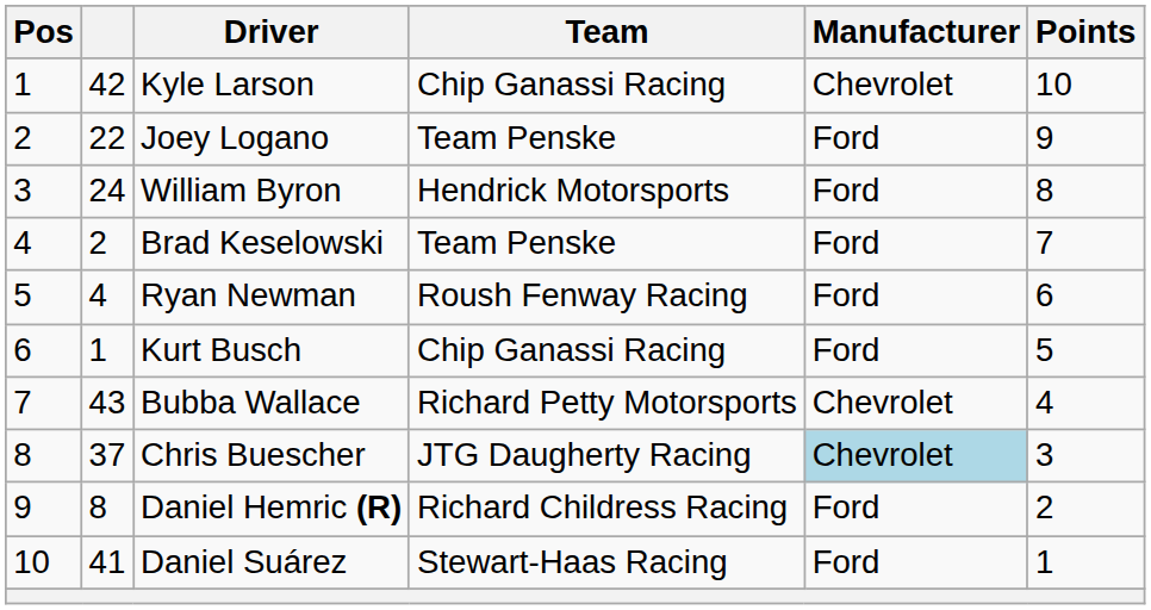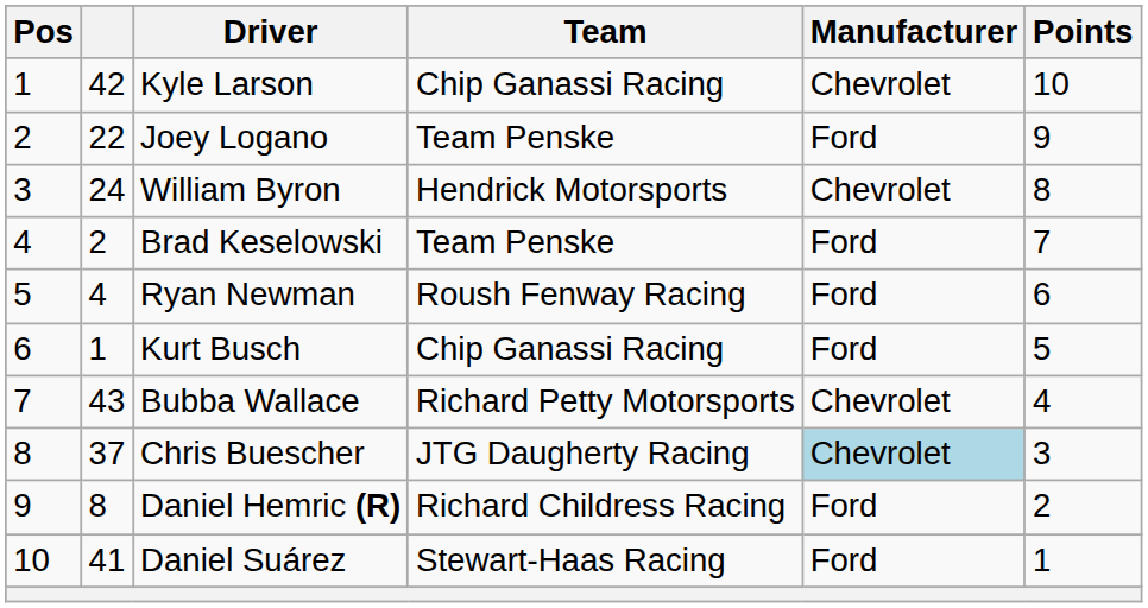 <table class="wikitable" style="font-size:98%">
 <tr>
 <th>Pos</th>
 <th></th>
 <th>Driver</th>
 <th>Team</th>
 <th>Manufacturer</th>
 <th>Points</th>
 </tr>
 <tr>
 <td>1</td>
 <td>42</td>
 <td>Kyle Larson</td>
 <td>Chip Ganassi Racing</td>
 <td>Chevrolet</td>
 <td>10</td>
 </tr>
 <tr>
 <td>2</td>
 <td>22</td>
 <td>Joey Logano</td>
 <td>Team Penske</td>
 <td>Ford</td>
 <td>9</td>
 </tr>
 <tr>
 <td>3</td>
 <td>24</td>
 <td>William Byron</td>
 <td>Hendrick Motorsports</td>
-<td>Ford</td>
+<td>Chevrolet</td>
 <td>8</td>
 </tr>
 <tr>
 <td>4</td>
 <td>2</td>
 <td>Brad Keselowski</td>
 <td>Team Penske</td>
 <td>Ford</td>
 <td>7</td>
 </tr>
 <tr>
 <td>5</td>
 <td>4</td>
 <td>Ryan Newman</td>
 <td>Roush Fenway Racing</td>
 <td>Ford</td>
 <td>6</td>
 </tr>
 <tr>
 <td>6</td>
 <td>1</td>
 <td>Kurt Busch</td>
 <td>Chip Ganassi Racing</td>
 <td>Ford</td>
 <td>5</td>
 </tr>
 <tr>
 <td>7</td>
 <td>43</td>
 <td>Bubba Wallace</td>
 <td>Richard Petty Motorsports</td>
 <td>Chevrolet</td>
 <td>4</td>
 </tr>
 <tr>
 <td>8</td>
 <td>37</td>
 <td>Chris Buescher</td>
 <td>JTG Daugherty Racing</td>
 <td style="background: lightblue;">Chevrolet</td>
 <td>3</td>
 </tr>
 <tr>
 <td>9</td>
 <td>8</td>
 <td>Daniel Hemric <strong>(R)</strong></td>
 <td>Richard Childress Racing</td>
 <td>Ford</td>
 <td>2</td>
 </tr>
 <tr>
 <td>10</td>
 <td>41</td>
 <td>Daniel Suárez</td>
 <td>Stewart-Haas Racing</td>
 <td>Ford</td>
 <td>1</td>
 </tr>
 <tr>
 <th colspan="6"></th>
 </tr>
 </table>
